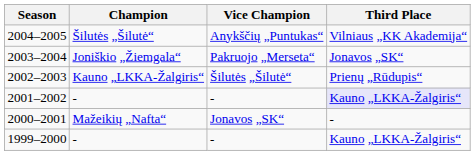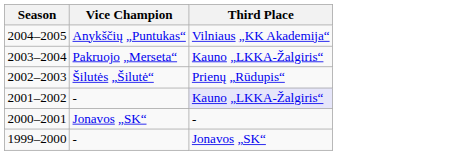 <table class="wikitable">
 <tr>
 <th>Season</th>
-<th> Champion</th>
 <th> Vice Champion</th>
 <th> Third Place</th>
 </tr>
 <tr>
 <td>2004–2005</td>
-<td><a href='#'>Šilutės</a> <a href='#'>„Šilutė“</a></td>
 <td><a href='#'>Anykščių</a> <a href='#'>„Puntukas“</a></td>
 <td><a href='#'>Vilniaus</a> <a href='#'>„KK Akademija“</a></td>
 </tr>
 <tr>
 <td>2003–2004</td>
-<td><a href='#'>Joniškio</a> <a href='#'>„Žiemgala“</a></td>
 <td><a href='#'>Pakruojo</a> <a href='#'>„Merseta“</a></td>
-<td><a href='#'>Jonavos</a> <a href='#'>„SK“</a></td>
+<td><a href='#'>Kauno</a> <a href='#'>„LKKA-Žalgiris“</a></td>
 </tr>
 <tr>
 <td>2002–2003</td>
-<td><a href='#'>Kauno</a> <a href='#'>„LKKA-Žalgiris“</a></td>
 <td><a href='#'>Šilutės</a> <a href='#'>„Šilutė“</a></td>
 <td><a href='#'>Prienų</a> <a href='#'>„Rūdupis“</a></td>
 </tr>
 <tr>
 <td>2001–2002</td>
 <td>-</td>
-<td>-</td>
 <td style="background: lavender;"><a href='#'>Kauno</a> <a href='#'>„LKKA-Žalgiris“</a></td>
 </tr>
 <tr>
 <td>2000–2001</td>
-<td><a href='#'>Mažeikių</a> <a href='#'>„Nafta“</a></td>
 <td><a href='#'>Jonavos</a> <a href='#'>„SK“</a></td>
 <td>-</td>
 </tr>
 <tr>
 <td>1999–2000</td>
 <td>-</td>
-<td>-</td>
-<td><a href='#'>Kauno</a> <a href='#'>„LKKA-Žalgiris“</a></td>
+<td><a href='#'>Jonavos</a> <a href='#'>„SK“</a></td>
 </tr>
 </table>
